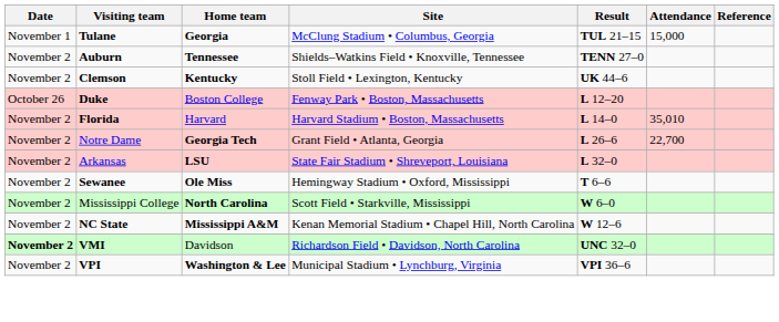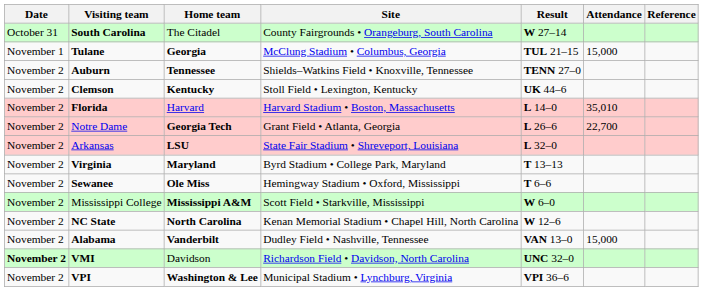 <table class="wikitable" style="font-size:95%;">
 <tr>
 <th>Date</th>
 <th>Visiting team</th>
 <th>Home team</th>
 <th>Site</th>
 <th>Result</th>
 <th>Attendance</th>
 <th class="unsortable">Reference</th>
+</tr>
+<tr bgcolor=ccffcc>
+<td>October 31</td>
+<td><strong>South Carolina</strong></td>
+<td>The Citadel</td>
+<td>County Fairgrounds • <a href='#'>Orangeburg, South Carolina</a></td>
+<td><strong>W</strong> 27–14</td>
+<td></td>
+<td></td>
 </tr>
 <tr bgcolor=>
 <td>November 1</td>
 <td><strong>Tulane</strong></td>
 <td><strong>Georgia</strong></td>
 <td><a href='#'>McClung Stadium</a> • <a href='#'>Columbus, Georgia</a></td>
 <td><strong>TUL</strong> 21–15</td>
 <td>15,000</td>
 <td></td>
 </tr>
 <tr bgcolor=>
 <td>November 2</td>
 <td><strong>Auburn</strong></td>
 <td><strong>Tennessee</strong></td>
 <td>Shields–Watkins Field • Knoxville, Tennessee</td>
 <td><strong>TENN</strong> 27–0</td>
 <td></td>
 <td></td>
 </tr>
 <tr bgcolor=>
 <td>November 2</td>
 <td><strong>Clemson</strong></td>
 <td><strong>Kentucky</strong></td>
 <td>Stoll Field • Lexington, Kentucky</td>
 <td><strong>UK</strong> 44–6</td>
-<td></td>
-<td></td>
-</tr>
-<tr bgcolor=ffcccc>
-<td>October 26</td>
-<td><strong>Duke</strong></td>
-<td><a href='#'>Boston College</a></td>
-<td><a href='#'>Fenway Park</a> • <a href='#'>Boston, Massachusetts</a></td>
-<td><strong>L</strong> 12–20</td>
 <td></td>
 <td></td>
 </tr>
 <tr bgcolor=ffcccc>
 <td>November 2</td>
 <td><strong>Florida</strong></td>
 <td><a href='#'>Harvard</a></td>
 <td><a href='#'>Harvard Stadium</a> • <a href='#'>Boston, Massachusetts</a></td>
 <td><strong>L</strong> 14–0</td>
 <td>35,010</td>
 <td></td>
 </tr>
 <tr bgcolor=ffcccc>
 <td>November 2</td>
 <td><a href='#'>Notre Dame</a></td>
 <td><strong>Georgia Tech</strong></td>
 <td>Grant Field • Atlanta, Georgia</td>
 <td><strong>L</strong> 26–6</td>
 <td>22,700</td>
 <td></td>
 </tr>
 <tr bgcolor=ffcccc>
 <td>November 2</td>
 <td><a href='#'>Arkansas</a></td>
 <td><strong>LSU</strong></td>
 <td><a href='#'>State Fair Stadium</a> • <a href='#'>Shreveport, Louisiana</a></td>
 <td><strong>L</strong> 32–0</td>
 <td></td>
 <td></td>
 </tr>
 <tr bgcolor=>
 <td>November 2</td>
+<td><strong>Virginia</strong></td>
+<td><strong>Maryland</strong></td>
+<td>Byrd Stadium • College Park, Maryland</td>
+<td><strong>T</strong> 13–13</td>
+<td></td>
+<td></td>
+</tr>
+<tr bgcolor=>
+<td>November 2</td>
 <td><strong>Sewanee</strong></td>
 <td><strong>Ole Miss</strong></td>
 <td>Hemingway Stadium • Oxford, Mississippi</td>
 <td><strong>T</strong> 6–6</td>
 <td></td>
 <td></td>
 </tr>
 <tr bgcolor=ccffcc>
 <td>November 2</td>
 <td>Mississippi College</td>
-<td><strong>North Carolina</strong></td>
+<td><strong>Mississippi A&M</strong></td>
 <td>Scott Field • Starkville, Mississippi</td>
 <td><strong>W</strong> 6–0</td>
 <td></td>
 <td></td>
 </tr>
 <tr bgcolor=>
 <td>November 2</td>
 <td><strong>NC State</strong></td>
-<td><strong>Mississippi A&M</strong></td>
+<td><strong>North Carolina</strong></td>
 <td>Kenan Memorial Stadium • Chapel Hill, North Carolina</td>
 <td><strong>W</strong> 12–6</td>
 <td></td>
+<td></td>
+</tr>
+<tr bgcolor=>
+<td>November 2</td>
+<td><strong>Alabama</strong></td>
+<td><strong>Vanderbilt</strong></td>
+<td>Dudley Field • Nashville, Tennessee</td>
+<td><strong>VAN</strong> 13–0</td>
+<td>15,000</td>
 <td></td>
 </tr>
 <tr bgcolor=ccffcc>
 <td><strong>November 2</strong></td>
 <td><strong>VMI</strong></td>
 <td>Davidson</td>
 <td><a href='#'>Richardson Field</a> • <a href='#'>Davidson, North Carolina</a></td>
 <td><strong>UNC</strong> 32–0</td>
 <td></td>
 <td></td>
 </tr>
 <tr bgcolor=>
 <td>November 2</td>
 <td><strong>VPI</strong></td>
 <td><strong>Washington & Lee</strong></td>
 <td>Municipal Stadium • <a href='#'>Lynchburg, Virginia</a></td>
 <td><strong>VPI</strong> 36–6</td>
 <td></td>
 <td></td>
 </tr>
 </table>
